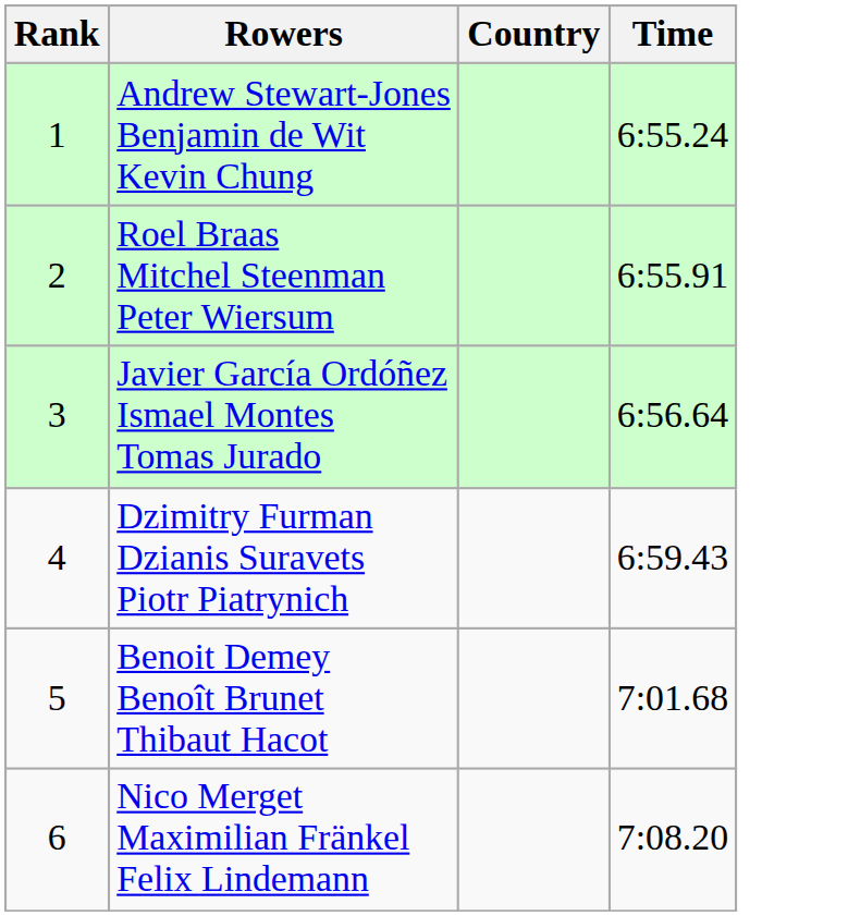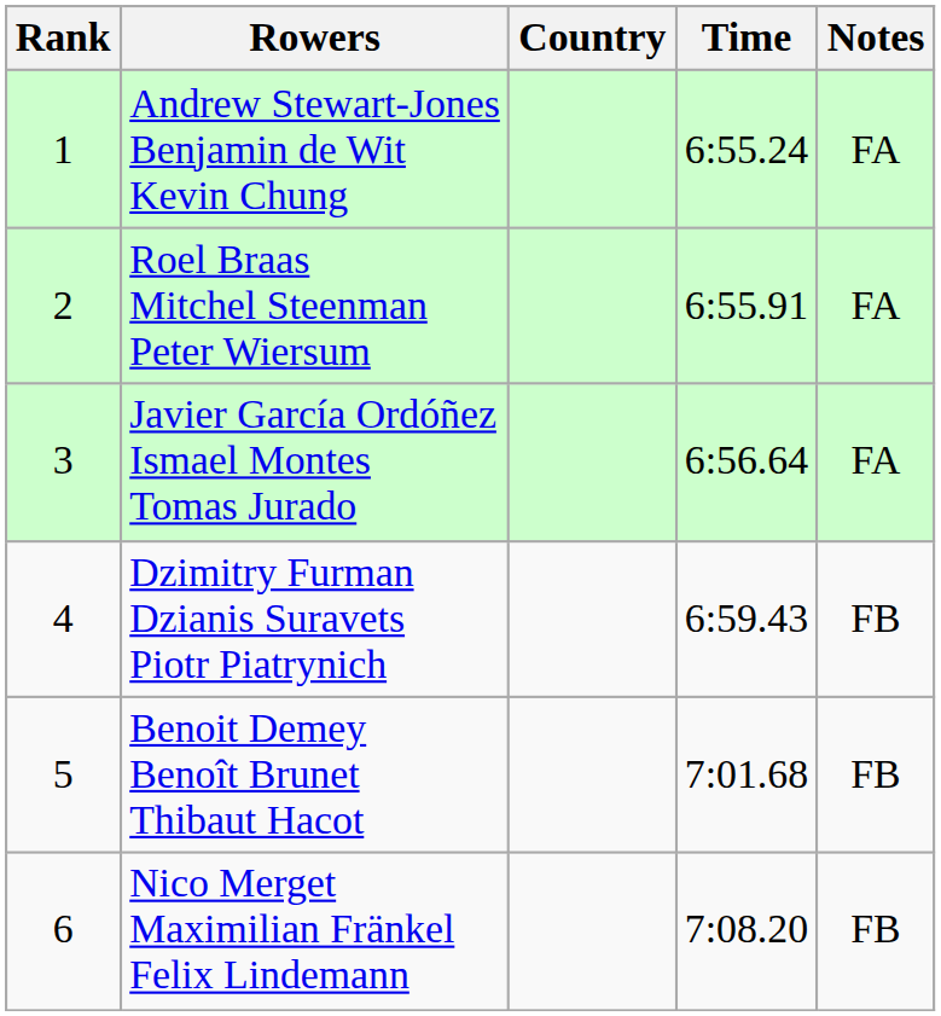 <table class="wikitable" style="text-align:center">
 <tr>
 <th>Rank</th>
 <th>Rowers</th>
 <th>Country</th>
 <th>Time</th>
+<th>Notes</th>
 </tr>
 <tr bgcolor=ccffcc>
 <td>1</td>
 <td align="left"><a href='#'>Andrew Stewart-Jones</a><br><a href='#'>Benjamin de Wit</a><br><a href='#'>Kevin Chung</a></td>
 <td align="left"></td>
 <td>6:55.24</td>
+<td>FA</td>
 </tr>
 <tr bgcolor=ccffcc>
 <td>2</td>
 <td align="left"><a href='#'>Roel Braas</a><br><a href='#'>Mitchel Steenman</a><br><a href='#'>Peter Wiersum</a></td>
 <td align="left"></td>
 <td>6:55.91</td>
+<td>FA</td>
 </tr>
 <tr bgcolor=ccffcc>
 <td>3</td>
 <td align="left"><a href='#'>Javier García Ordóñez</a><br><a href='#'>Ismael Montes</a><br><a href='#'>Tomas Jurado</a></td>
 <td align="left"></td>
 <td>6:56.64</td>
+<td>FA</td>
 </tr>
 <tr>
 <td>4</td>
 <td align="left"><a href='#'>Dzimitry Furman</a><br><a href='#'>Dzianis Suravets</a><br><a href='#'>Piotr Piatrynich</a></td>
 <td align="left"></td>
 <td>6:59.43</td>
+<td>FB</td>
 </tr>
 <tr>
 <td>5</td>
 <td align="left"><a href='#'>Benoit Demey</a><br><a href='#'>Benoît Brunet</a><br><a href='#'>Thibaut Hacot</a></td>
 <td align="left"></td>
 <td>7:01.68</td>
+<td>FB</td>
 </tr>
 <tr>
 <td>6</td>
 <td align="left"><a href='#'>Nico Merget</a><br><a href='#'>Maximilian Fränkel</a><br><a href='#'>Felix Lindemann</a></td>
 <td align="left"></td>
 <td>7:08.20</td>
+<td>FB</td>
 </tr>
 </table>
